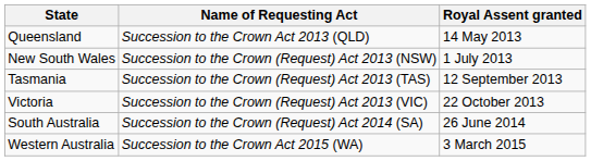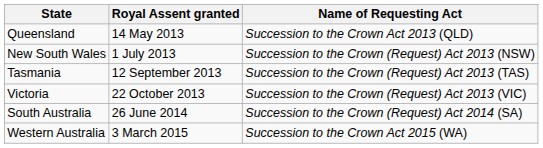 <table class="wikitable">
 <tr>
 <th>State</th>
+<th>Royal Assent granted</th>
 <th>Name of Requesting Act</th>
-<th>Royal Assent granted</th>
 </tr>
 <tr>
 <td>Queensland</td>
+<td>14 May 2013</td>
 <td><em>Succession to the Crown Act 2013</em> (QLD)</td>
-<td>14 May 2013</td>
 </tr>
 <tr>
 <td>New South Wales</td>
+<td>1 July 2013</td>
 <td><em>Succession to the Crown (Request) Act 2013</em> (NSW)</td>
-<td>1 July 2013</td>
 </tr>
 <tr>
 <td>Tasmania</td>
+<td>12 September 2013</td>
 <td><em>Succession to the Crown (Request) Act 2013</em> (TAS)</td>
-<td>12 September 2013</td>
 </tr>
 <tr>
 <td>Victoria</td>
+<td>22 October 2013</td>
 <td><em>Succession to the Crown (Request) Act 2013</em> (VIC)</td>
-<td>22 October 2013</td>
 </tr>
 <tr>
 <td>South Australia</td>
+<td>26 June 2014</td>
 <td><em>Succession to the Crown (Request) Act 2014</em> (SA)</td>
-<td>26 June 2014</td>
 </tr>
 <tr>
 <td>Western Australia</td>
+<td>3 March 2015</td>
 <td><em>Succession to the Crown Act 2015</em> (WA)</td>
-<td>3 March 2015</td>
 </tr>
 </table>
